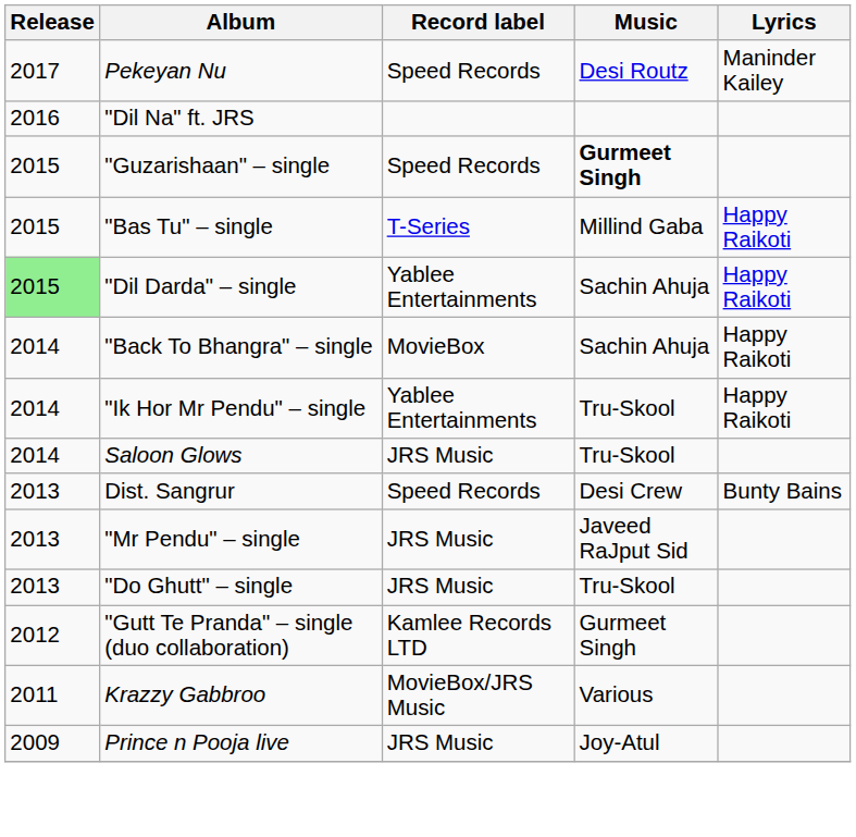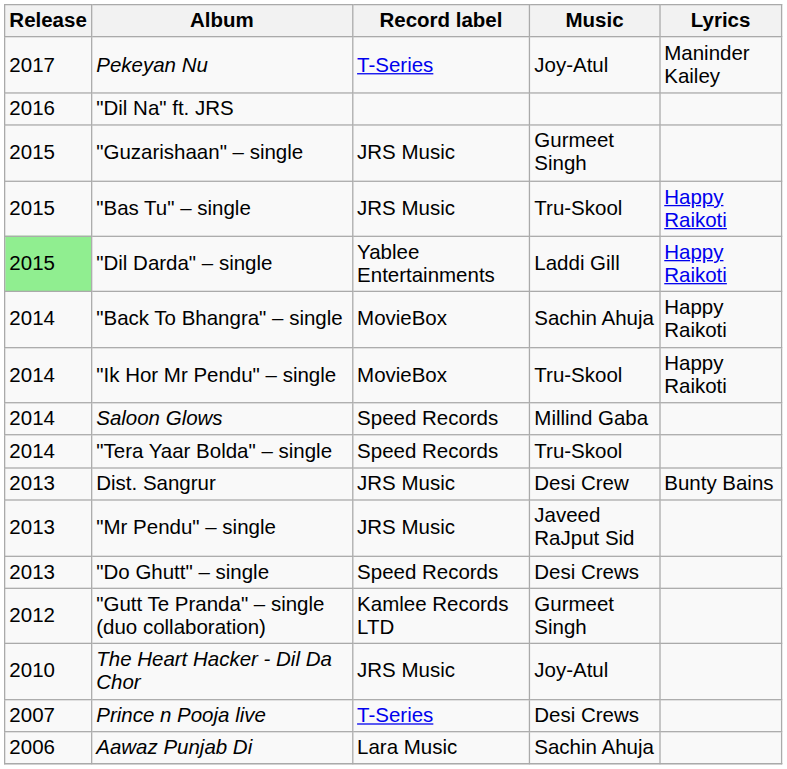 <table class="wikitable">
 <tr>
 <th>Release</th>
 <th>Album</th>
 <th>Record label</th>
 <th>Music</th>
 <th>Lyrics</th>
 </tr>
 <tr>
 <td>2017</td>
 <td><em>Pekeyan Nu</em></td>
-<td MovieBox/Speed Records (record label)>Speed Records</td>
-<td><a href='#'>Desi Routz</a></td>
+<td><a href='#'>T-Series</a></td>
+<td>Joy-Atul</td>
 <td>Maninder Kailey</td>
 </tr>
 <tr>
 <td>2016</td>
 <td>"Dil Na" ft. JRS</td>
 <td></td>
 <td></td>
 <td></td>
 </tr>
 <tr>
 <td>2015</td>
 <td>"Guzarishaan" – single</td>
-<td MovieBox/Speed Records (record label)>Speed Records</td>
-<td><strong>Gurmeet Singh</strong></td>
+<td>JRS Music</td>
+<td>Gurmeet Singh</td>
 <td></td>
 </tr>
 <tr>
 <td>2015</td>
 <td>"Bas Tu" – single</td>
-<td><a href='#'>T-Series</a></td>
-<td>Millind Gaba</td>
+<td>JRS Music</td>
+<td>Tru-Skool</td>
 <td><a href='#'>Happy Raikoti</a></td>
 </tr>
 <tr>
 <td style="background: lightgreen;">2015</td>
 <td>"Dil Darda" – single</td>
 <td>Yablee Entertainments</td>
-<td>Sachin Ahuja</td>
+<td>Laddi Gill</td>
 <td><a href='#'>Happy Raikoti</a></td>
 </tr>
 <tr>
 <td>2014</td>
 <td>"Back To Bhangra" – single</td>
 <td>MovieBox</td>
 <td>Sachin Ahuja</td>
 <td>Happy Raikoti</td>
 </tr>
 <tr>
 <td>2014</td>
 <td>"Ik Hor Mr Pendu" – single</td>
-<td>Yablee Entertainments</td>
+<td>MovieBox</td>
 <td>Tru-Skool</td>
 <td>Happy Raikoti</td>
 </tr>
 <tr>
 <td>2014</td>
 <td><em>Saloon Glows</em></td>
-<td>JRS Music</td>
+<td MovieBox/Speed Records (record label)>Speed Records</td>
+<td>Millind Gaba</td>
+<td></td>
+</tr>
+<tr>
+<td>2014</td>
+<td>"Tera Yaar Bolda" – single</td>
+<td MovieBox/Speed Records (record label)>Speed Records</td>
 <td>Tru-Skool</td>
 <td></td>
 </tr>
 <tr>
 <td>2013</td>
 <td>Dist. Sangrur</td>
-<td Speed Records (record label)>Speed Records</td>
+<td JRS Music (record label)>JRS Music</td>
 <td>Desi Crew</td>
 <td>Bunty Bains</td>
 </tr>
 <tr>
 <td>2013</td>
 <td>"Mr Pendu" – single</td>
 <td Speed Records (record label)>JRS Music</td>
 <td>Javeed RaJput Sid</td>
 <td></td>
 </tr>
 <tr>
 <td>2013</td>
 <td>"Do Ghutt" – single</td>
-<td JRS Music (record label)>JRS Music</td>
-<td>Tru-Skool</td>
+<td Speed Records (record label)>Speed Records</td>
+<td>Desi Crews</td>
 <td></td>
 </tr>
 <tr>
 <td>2012</td>
 <td>"Gutt Te Pranda" – single (duo collaboration)</td>
 <td>Kamlee Records LTD</td>
 <td>Gurmeet Singh</td>
 <td></td>
 </tr>
 <tr>
-<td>2011</td>
-<td><em>Krazzy Gabbroo</em></td>
-<td>MovieBox/JRS Music</td>
-<td>Various</td>
-<td></td>
-</tr>
-<tr>
-<td>2009</td>
-<td><em>Prince n Pooja live</em></td>
+<td>2010</td>
+<td><em>The Heart Hacker - Dil Da Chor</em></td>
 <td>JRS Music</td>
 <td>Joy-Atul</td>
 <td></td>
 </tr>
 <tr>
+<td>2007</td>
+<td><em>Prince n Pooja live</em></td>
+<td><a href='#'>T-Series</a></td>
+<td>Desi Crews</td>
+<td></td>
+</tr>
+<tr>
+<td>2006</td>
+<td><em>Aawaz Punjab Di</em></td>
+<td>Lara Music</td>
+<td>Sachin Ahuja</td>
+<td></td>
+</tr>
+<tr>
 </tr>
 </table>
